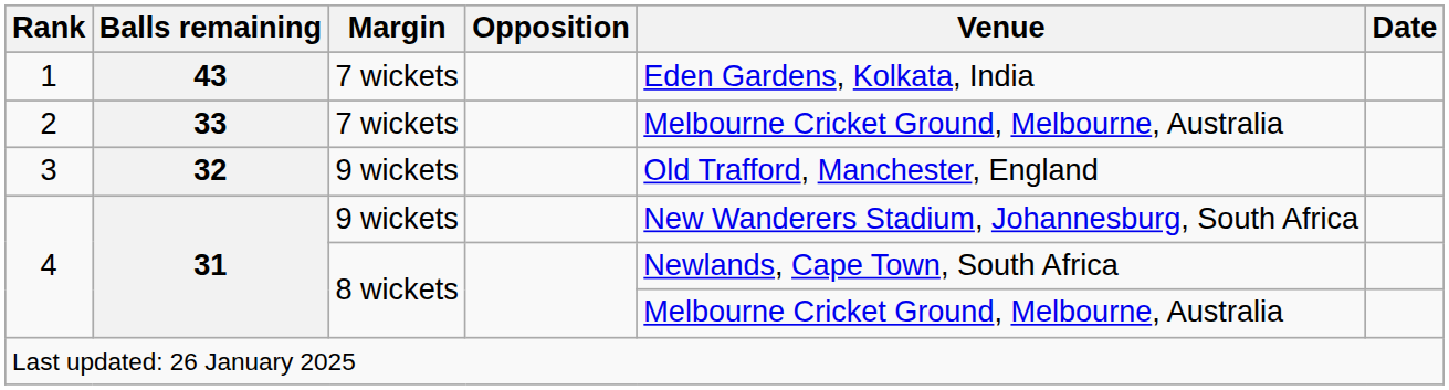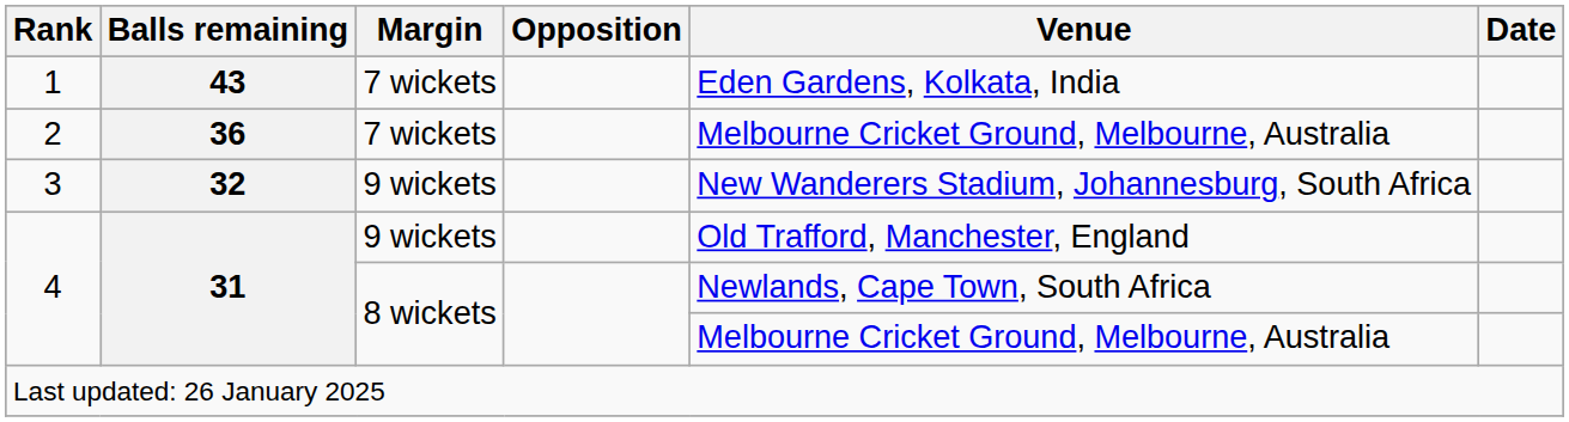 <table class="wikitable plainrowheaders">
 <tr>
 <th scope=col>Rank</th>
 <th scope=col>Balls remaining</th>
 <th scope=col>Margin</th>
 <th scope=col>Opposition</th>
 <th scope=col>Venue</th>
 <th scope=col>Date</th>
 </tr>
 <tr>
 <td align=center>1</td>
 <th scope=row style=text-align:center>43</th>
 <td scope=row style=text-align:center;>7 wickets</td>
 <td></td>
 <td><a href='#'>Eden Gardens</a>, <a href='#'>Kolkata</a>, India</td>
 <td></td>
 </tr>
 <tr>
 <td align=center>2</td>
-<th scope=row style=text-align:center>33</th>
+<th scope=row style=text-align:center>36</th>
 <td scope=row style=text-align:center;>7 wickets</td>
 <td></td>
 <td><a href='#'>Melbourne Cricket Ground</a>, <a href='#'>Melbourne</a>, Australia</td>
 <td></td>
 </tr>
 <tr>
 <td align=center>3</td>
 <th scope=row style=text-align:center>32</th>
 <td scope="row" style="text-align:center;">9 wickets</td>
 <td></td>
-<td><a href='#'>Old Trafford</a>, <a href='#'>Manchester</a>, England</td>
+<td><a href='#'>New Wanderers Stadium</a>, <a href='#'>Johannesburg</a>, South Africa</td>
 <td></td>
 </tr>
 <tr>
 <td align=center rowspan=3>4</td>
 <th scope=row style=text-align:center rowspan=3>31</th>
 <td scope="row" style="text-align:center;">9 wickets</td>
 <td></td>
-<td><a href='#'>New Wanderers Stadium</a>, <a href='#'>Johannesburg</a>, South Africa</td>
+<td><a href='#'>Old Trafford</a>, <a href='#'>Manchester</a>, England</td>
 <td></td>
 </tr>
 <tr>
 <td scope=row style=text-align:center; rowspan=2>8 wickets</td>
 <td rowspan=2></td>
 <td><a href='#'>Newlands</a>, <a href='#'>Cape Town</a>, South Africa</td>
 <td> </td>
 </tr>
 <tr>
 <td><a href='#'>Melbourne Cricket Ground</a>, <a href='#'>Melbourne</a>, Australia</td>
 <td></td>
 </tr>
 <tr>
 <td colspan=6><small>Last updated: 26 January 2025</small></td>
 </tr>
 </table>
